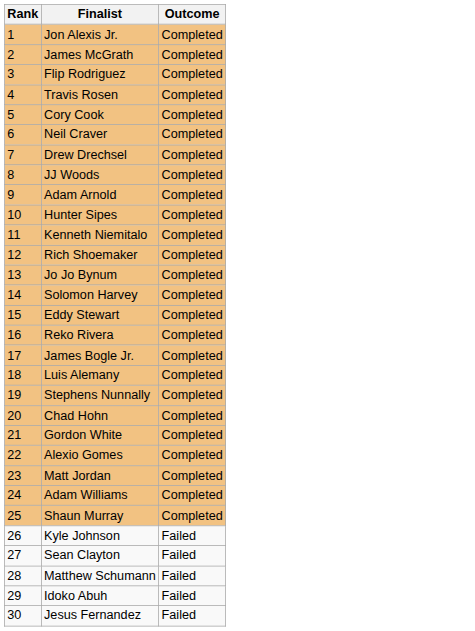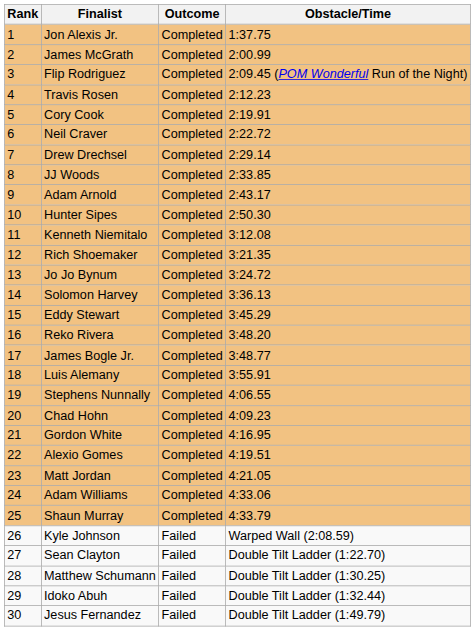 <table class="wikitable">
 <tr>
 <th>Rank</th>
 <th>Finalist</th>
 <th>Outcome</th>
+<th>Obstacle/Time</th>
 </tr>
 <tr style="background-color:#f2c282">
 <td>1</td>
 <td>Jon Alexis Jr.</td>
 <td>Completed</td>
+<td>1:37.75</td>
 </tr>
 <tr style="background-color:#f2c282">
 <td>2</td>
 <td>James McGrath</td>
 <td>Completed</td>
+<td>2:00.99</td>
 </tr>
 <tr style="background-color:#f2c282">
 <td>3</td>
 <td>Flip Rodriguez</td>
 <td>Completed</td>
+<td>2:09.45 (<em><a href='#'>POM Wonderful</a></em> Run of the Night)</td>
 </tr>
 <tr style="background-color:#f2c282">
 <td>4</td>
 <td>Travis Rosen</td>
 <td>Completed</td>
+<td>2:12.23</td>
 </tr>
 <tr style="background-color:#f2c282">
 <td>5</td>
 <td>Cory Cook</td>
 <td>Completed</td>
+<td>2:19.91</td>
 </tr>
 <tr style="background-color:#f2c282">
 <td>6</td>
 <td>Neil Craver</td>
 <td>Completed</td>
+<td>2:22.72</td>
 </tr>
 <tr style="background-color:#f2c282">
 <td>7</td>
 <td>Drew Drechsel</td>
 <td>Completed</td>
+<td>2:29.14</td>
 </tr>
 <tr style="background-color:#f2c282">
 <td>8</td>
 <td>JJ Woods</td>
 <td>Completed</td>
+<td>2:33.85</td>
 </tr>
 <tr style="background-color:#f2c282">
 <td>9</td>
 <td>Adam Arnold</td>
 <td>Completed</td>
+<td>2:43.17</td>
 </tr>
 <tr style="background-color:#f2c282">
 <td>10</td>
 <td>Hunter Sipes</td>
 <td>Completed</td>
+<td>2:50.30</td>
 </tr>
 <tr style="background-color:#f2c282">
 <td>11</td>
 <td>Kenneth Niemitalo</td>
 <td>Completed</td>
+<td>3:12.08</td>
 </tr>
 <tr style="background-color:#f2c282">
 <td>12</td>
 <td>Rich Shoemaker</td>
 <td>Completed</td>
+<td>3:21.35</td>
 </tr>
 <tr style="background-color:#f2c282">
 <td>13</td>
 <td>Jo Jo Bynum</td>
 <td>Completed</td>
+<td>3:24.72</td>
 </tr>
 <tr style="background-color:#f2c282">
 <td>14</td>
 <td>Solomon Harvey</td>
 <td>Completed</td>
+<td>3:36.13</td>
 </tr>
 <tr style="background-color:#f2c282">
 <td>15</td>
 <td>Eddy Stewart</td>
 <td>Completed</td>
+<td>3:45.29</td>
 </tr>
 <tr style="background-color:#f2c282">
 <td>16</td>
 <td>Reko Rivera</td>
 <td>Completed</td>
+<td>3:48.20</td>
 </tr>
 <tr style="background-color:#f2c282">
 <td>17</td>
 <td>James Bogle Jr.</td>
 <td>Completed</td>
+<td>3:48.77</td>
 </tr>
 <tr style="background-color:#f2c282">
 <td>18</td>
 <td>Luis Alemany</td>
 <td>Completed</td>
+<td>3:55.91</td>
 </tr>
 <tr style="background-color:#f2c282">
 <td>19</td>
 <td>Stephens Nunnally</td>
 <td>Completed</td>
+<td>4:06.55</td>
 </tr>
 <tr style="background-color:#f2c282">
 <td>20</td>
 <td>Chad Hohn</td>
 <td>Completed</td>
+<td>4:09.23</td>
 </tr>
 <tr style="background-color:#f2c282">
 <td>21</td>
 <td>Gordon White</td>
 <td>Completed</td>
+<td>4:16.95</td>
 </tr>
 <tr style="background-color:#f2c282">
 <td>22</td>
 <td>Alexio Gomes</td>
 <td>Completed</td>
+<td>4:19.51</td>
 </tr>
 <tr style="background-color:#f2c282">
 <td>23</td>
 <td>Matt Jordan</td>
 <td>Completed</td>
+<td>4:21.05</td>
 </tr>
 <tr style="background-color:#f2c282">
 <td>24</td>
 <td>Adam Williams</td>
 <td>Completed</td>
+<td>4:33.06</td>
 </tr>
 <tr style="background-color:#f2c282">
 <td>25</td>
 <td>Shaun Murray</td>
 <td>Completed</td>
+<td>4:33.79</td>
 </tr>
 <tr>
 <td>26</td>
 <td>Kyle Johnson</td>
 <td>Failed</td>
+<td>Warped Wall (2:08.59)</td>
 </tr>
 <tr>
 <td>27</td>
 <td>Sean Clayton</td>
 <td>Failed</td>
+<td>Double Tilt Ladder (1:22.70)</td>
 </tr>
 <tr>
 <td>28</td>
 <td>Matthew Schumann</td>
 <td>Failed</td>
+<td>Double Tilt Ladder (1:30.25)</td>
 </tr>
 <tr>
 <td>29</td>
 <td>Idoko Abuh</td>
 <td>Failed</td>
+<td>Double Tilt Ladder (1:32.44)</td>
 </tr>
 <tr>
 <td>30</td>
 <td>Jesus Fernandez</td>
 <td>Failed</td>
+<td>Double Tilt Ladder (1:49.79)</td>
 </tr>
 </table>
